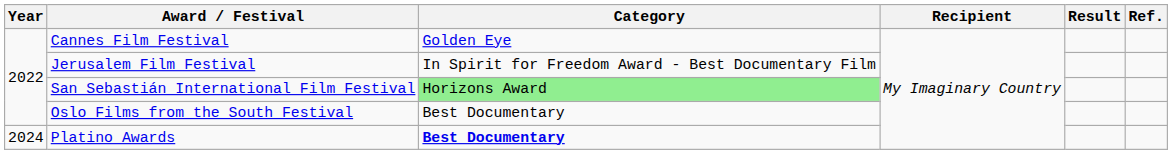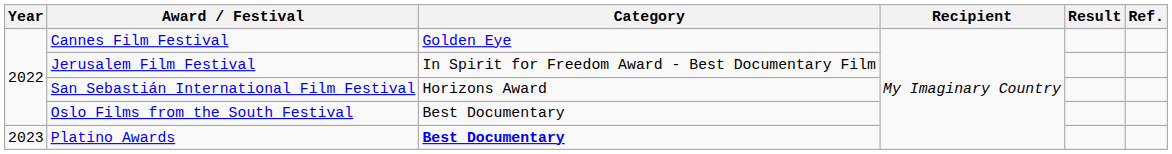 <table class="wikitable">
 <tr>
 <th>Year</th>
 <th>Award / Festival</th>
 <th>Category</th>
 <th>Recipient</th>
 <th>Result</th>
 <th>Ref.</th>
 </tr>
 <tr>
 <td rowspan="4">2022</td>
 <td><a href='#'>Cannes Film Festival</a></td>
 <td><a href='#'>Golden Eye</a></td>
 <td rowspan="5"><em>My Imaginary Country</em></td>
 <td></td>
 <td></td>
 </tr>
 <tr>
 <td><a href='#'>Jerusalem Film Festival</a></td>
 <td>In Spirit for Freedom Award - Best Documentary Film</td>
 <td></td>
 <td></td>
 </tr>
 <tr>
 <td><a href='#'>San Sebastián International Film Festival</a></td>
-<td style="background: lightgreen;">Horizons Award</td>
+<td>Horizons Award</td>
 <td></td>
 <td></td>
 </tr>
 <tr>
 <td><a href='#'>Oslo Films from the South Festival</a></td>
 <td>Best Documentary</td>
 <td></td>
 <td></td>
 </tr>
 <tr>
-<td>2024</td>
+<td>2023</td>
 <td><a href='#'>Platino Awards</a></td>
 <td><strong><a href='#'>Best Documentary</a></strong></td>
 <td></td>
 <td></td>
 </tr>
 </table>
